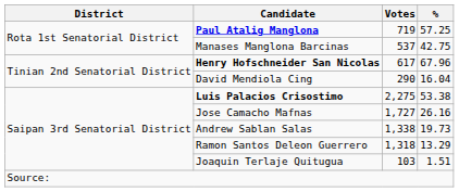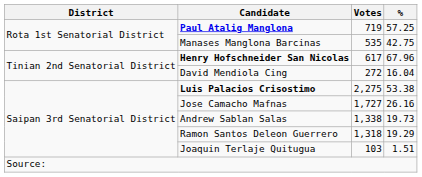 <table class=wikitable style=text-align:right>
 <tr>
 <th>District</th>
 <th>Candidate</th>
 <th>Votes</th>
 <th>%</th>
 </tr>
 <tr>
 <td align=left rowspan=2>Rota 1st Senatorial District</td>
 <td align=left><strong><a href='#'>Paul Atalig Manglona</a></strong></td>
 <td>719</td>
 <td>57.25</td>
 </tr>
 <tr>
 <td align=left>Manases Manglona Barcinas</td>
-<td>537</td>
+<td>535</td>
 <td>42.75</td>
 </tr>
 <tr>
 <td align=left rowspan=2>Tinian 2nd Senatorial District</td>
 <td align=left><strong>Henry Hofschneider San Nicolas</strong></td>
 <td>617</td>
 <td>67.96</td>
 </tr>
 <tr>
 <td align=left>David Mendiola Cing</td>
-<td>290</td>
+<td>272</td>
 <td>16.04</td>
 </tr>
 <tr>
 <td align=left rowspan=5>Saipan 3rd Senatorial District</td>
 <td align=left><strong>Luis Palacios Crisostimo</strong></td>
 <td>2,275</td>
 <td>53.38</td>
 </tr>
 <tr>
 <td align=left>Jose Camacho Mafnas</td>
 <td>1,727</td>
 <td>26.16</td>
 </tr>
 <tr>
 <td align=left>Andrew Sablan Salas</td>
 <td>1,338</td>
 <td>19.73</td>
 </tr>
 <tr>
 <td align=left>Ramon Santos Deleon Guerrero</td>
 <td>1,318</td>
-<td>13.29</td>
+<td>19.29</td>
 </tr>
 <tr>
 <td align=left>Joaquin Terlaje Quitugua</td>
 <td>103</td>
 <td>1.51</td>
 </tr>
 <tr>
 <td align=left colspan=4>Source:</td>
 </tr>
 </table>
